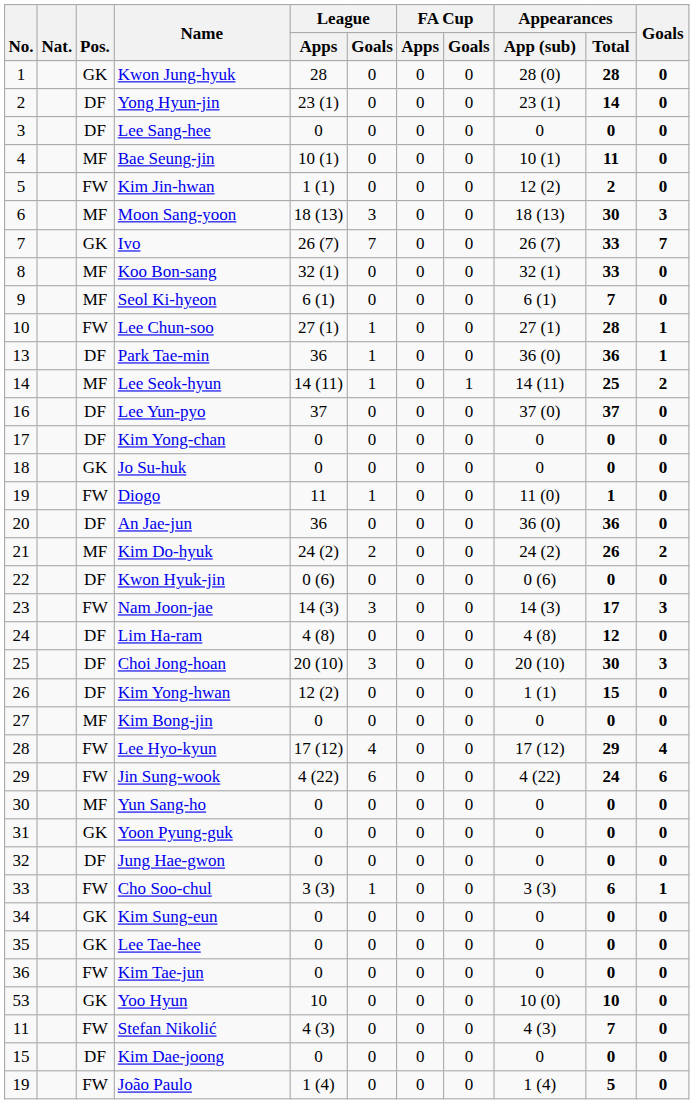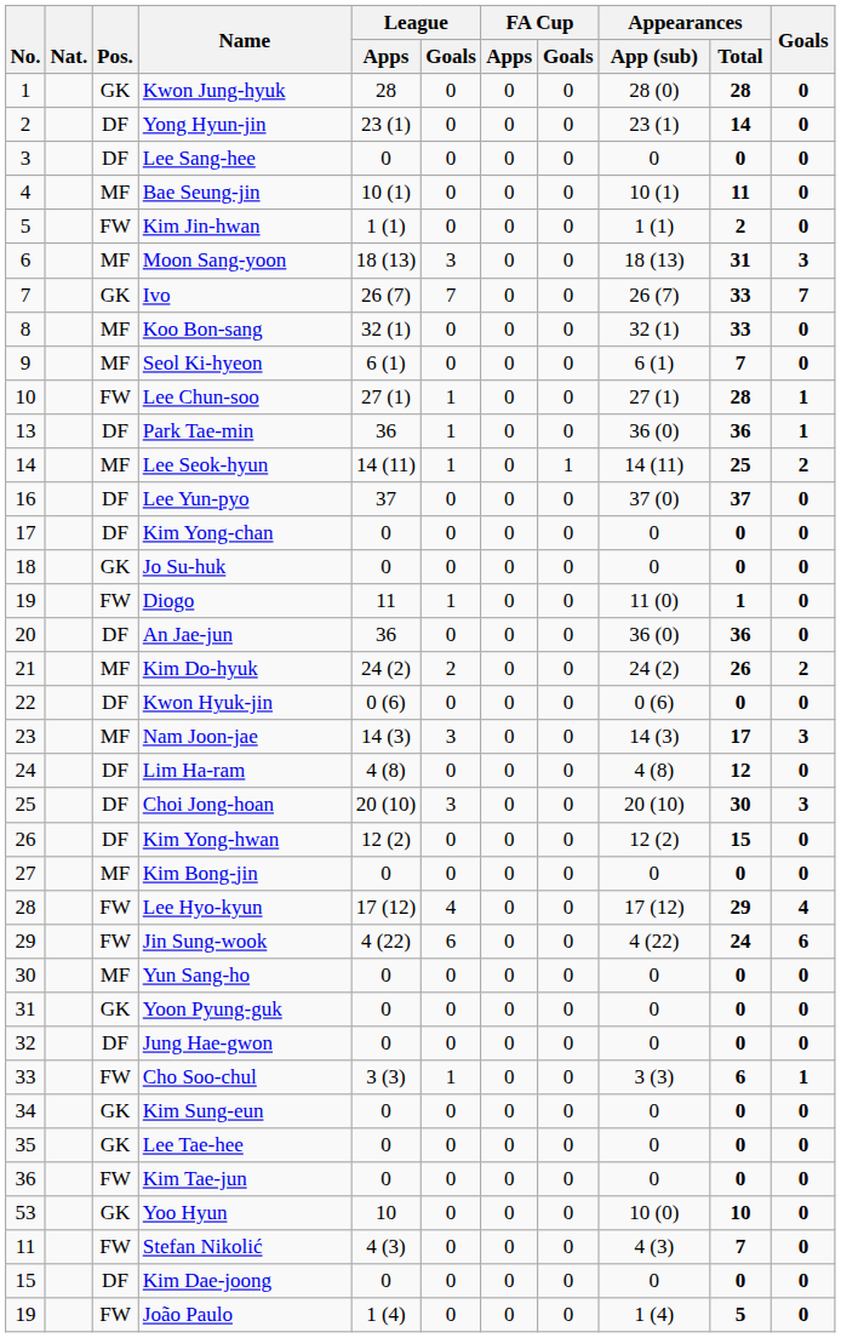 <table class="wikitable" style="font-size: 95%; text-align: center;">
 <tr>
 <th rowspan="2" valign="bottom">No.</th>
 <th rowspan="2" valign="bottom">Nat.</th>
 <th rowspan="2" valign="bottom">Pos.</th>
 <th rowspan="2" width="150">Name</th>
 <th colspan="2" width="80">League</th>
 <th colspan="2" width="80">FA Cup</th>
 <th colspan="2" width="120">Appearances</th>
 <th rowspan="2" width="40">Goals</th>
 </tr>
 <tr>
 <th>Apps</th>
 <th>Goals</th>
 <th>Apps</th>
 <th>Goals</th>
 <th>App (sub)</th>
 <th>Total</th>
 </tr>
 <tr>
 <td>1</td>
 <td></td>
 <td>GK</td>
 <td align="left"><a href='#'>Kwon Jung-hyuk</a></td>
 <td>28</td>
 <td>0</td>
 <td>0</td>
 <td>0</td>
 <td>28 (0)</td>
 <td><strong>28</strong></td>
 <td><strong>0</strong></td>
 </tr>
 <tr>
 <td>2</td>
 <td></td>
 <td>DF</td>
 <td align="left"><a href='#'>Yong Hyun-jin</a></td>
 <td>23 (1)</td>
 <td>0</td>
 <td>0</td>
 <td>0</td>
 <td>23 (1)</td>
 <td><strong>14</strong></td>
 <td><strong>0</strong></td>
 </tr>
 <tr>
 <td>3</td>
 <td></td>
 <td>DF</td>
 <td align="left"><a href='#'>Lee Sang-hee</a></td>
 <td>0</td>
 <td>0</td>
 <td>0</td>
 <td>0</td>
 <td>0</td>
 <td><strong>0</strong></td>
 <td><strong>0</strong></td>
 </tr>
 <tr>
 <td>4</td>
 <td></td>
 <td>MF</td>
 <td align="left"><a href='#'>Bae Seung-jin</a></td>
 <td>10 (1)</td>
 <td>0</td>
 <td>0</td>
 <td>0</td>
 <td>10 (1)</td>
 <td><strong>11</strong></td>
 <td><strong>0</strong></td>
 </tr>
 <tr>
 <td>5</td>
 <td></td>
 <td>FW</td>
 <td align="left"><a href='#'>Kim Jin-hwan</a></td>
 <td>1 (1)</td>
 <td>0</td>
 <td>0</td>
 <td>0</td>
-<td>12 (2)</td>
+<td>1 (1)</td>
 <td><strong>2</strong></td>
 <td><strong>0</strong></td>
 </tr>
 <tr>
 <td>6</td>
 <td></td>
 <td>MF</td>
 <td align="left"><a href='#'>Moon Sang-yoon</a></td>
 <td>18 (13)</td>
 <td>3</td>
 <td>0</td>
 <td>0</td>
 <td>18 (13)</td>
-<td><strong>30</strong></td>
+<td><strong>31</strong></td>
 <td><strong>3</strong></td>
 </tr>
 <tr>
 <td>7</td>
 <td></td>
 <td>GK</td>
 <td align="left"><a href='#'>Ivo</a></td>
 <td>26 (7)</td>
 <td>7</td>
 <td>0</td>
 <td>0</td>
 <td>26 (7)</td>
 <td><strong>33</strong></td>
 <td><strong>7</strong></td>
 </tr>
 <tr>
 <td>8</td>
 <td></td>
 <td>MF</td>
 <td align="left"><a href='#'>Koo Bon-sang</a></td>
 <td>32 (1)</td>
 <td>0</td>
 <td>0</td>
 <td>0</td>
 <td>32 (1)</td>
 <td><strong>33</strong></td>
 <td><strong>0</strong></td>
 </tr>
 <tr>
 <td>9</td>
 <td></td>
 <td>MF</td>
 <td align="left"><a href='#'>Seol Ki-hyeon</a></td>
 <td>6 (1)</td>
 <td>0</td>
 <td>0</td>
 <td>0</td>
 <td>6 (1)</td>
 <td><strong>7</strong></td>
 <td><strong>0</strong></td>
 </tr>
 <tr>
 <td>10</td>
 <td></td>
 <td>FW</td>
 <td align="left"><a href='#'>Lee Chun-soo</a></td>
 <td>27 (1)</td>
 <td>1</td>
 <td>0</td>
 <td>0</td>
 <td>27 (1)</td>
 <td><strong>28</strong></td>
 <td><strong>1</strong></td>
 </tr>
 <tr>
 <td>13</td>
 <td></td>
 <td>DF</td>
 <td align="left"><a href='#'>Park Tae-min</a></td>
 <td>36</td>
 <td>1</td>
 <td>0</td>
 <td>0</td>
 <td>36 (0)</td>
 <td><strong>36</strong></td>
 <td><strong>1</strong></td>
 </tr>
 <tr>
 <td>14</td>
 <td></td>
 <td>MF</td>
 <td align="left"><a href='#'>Lee Seok-hyun</a></td>
 <td>14 (11)</td>
 <td>1</td>
 <td>0</td>
 <td>1</td>
 <td>14 (11)</td>
 <td><strong>25</strong></td>
 <td><strong>2</strong></td>
 </tr>
 <tr>
 <td>16</td>
 <td></td>
 <td>DF</td>
 <td align="left"><a href='#'>Lee Yun-pyo</a></td>
 <td>37</td>
 <td>0</td>
 <td>0</td>
 <td>0</td>
 <td>37 (0)</td>
 <td><strong>37</strong></td>
 <td><strong>0</strong></td>
 </tr>
 <tr>
 <td>17</td>
 <td></td>
 <td>DF</td>
 <td align="left"><a href='#'>Kim Yong-chan</a></td>
 <td>0</td>
 <td>0</td>
 <td>0</td>
 <td>0</td>
 <td>0</td>
 <td><strong>0</strong></td>
 <td><strong>0</strong></td>
 </tr>
 <tr>
 <td>18</td>
 <td></td>
 <td>GK</td>
 <td align="left"><a href='#'>Jo Su-huk</a></td>
 <td>0</td>
 <td>0</td>
 <td>0</td>
 <td>0</td>
 <td>0</td>
 <td><strong>0</strong></td>
 <td><strong>0</strong></td>
 </tr>
 <tr>
 <td>19</td>
 <td></td>
 <td>FW</td>
 <td align="left"><a href='#'>Diogo</a></td>
 <td>11</td>
 <td>1</td>
 <td>0</td>
 <td>0</td>
 <td>11 (0)</td>
 <td><strong>1</strong></td>
 <td><strong>0</strong></td>
 </tr>
 <tr>
 <td>20</td>
 <td></td>
 <td>DF</td>
 <td align="left"><a href='#'>An Jae-jun</a></td>
 <td>36</td>
 <td>0</td>
 <td>0</td>
 <td>0</td>
 <td>36 (0)</td>
 <td><strong>36</strong></td>
 <td><strong>0</strong></td>
 </tr>
 <tr>
 <td>21</td>
 <td></td>
 <td>MF</td>
 <td align="left"><a href='#'>Kim Do-hyuk</a></td>
 <td>24 (2)</td>
 <td>2</td>
 <td>0</td>
 <td>0</td>
 <td>24 (2)</td>
 <td><strong>26</strong></td>
 <td><strong>2</strong></td>
 </tr>
 <tr>
 <td>22</td>
 <td></td>
 <td>DF</td>
 <td align="left"><a href='#'>Kwon Hyuk-jin</a></td>
 <td>0 (6)</td>
 <td>0</td>
 <td>0</td>
 <td>0</td>
 <td>0 (6)</td>
 <td><strong>0</strong></td>
 <td><strong>0</strong></td>
 </tr>
 <tr>
 <td>23</td>
 <td></td>
-<td>FW</td>
+<td>MF</td>
 <td align="left"><a href='#'>Nam Joon-jae</a></td>
 <td>14 (3)</td>
 <td>3</td>
 <td>0</td>
 <td>0</td>
 <td>14 (3)</td>
 <td><strong>17</strong></td>
 <td><strong>3</strong></td>
 </tr>
 <tr>
 <td>24</td>
 <td></td>
 <td>DF</td>
 <td align="left"><a href='#'>Lim Ha-ram</a></td>
 <td>4 (8)</td>
 <td>0</td>
 <td>0</td>
 <td>0</td>
 <td>4 (8)</td>
 <td><strong>12</strong></td>
 <td><strong>0</strong></td>
 </tr>
 <tr>
 <td>25</td>
 <td></td>
 <td>DF</td>
 <td align="left"><a href='#'>Choi Jong-hoan</a></td>
 <td>20 (10)</td>
 <td>3</td>
 <td>0</td>
 <td>0</td>
 <td>20 (10)</td>
 <td><strong>30</strong></td>
 <td><strong>3</strong></td>
 </tr>
 <tr>
 <td>26</td>
 <td></td>
 <td>DF</td>
 <td align="left"><a href='#'>Kim Yong-hwan</a></td>
 <td>12 (2)</td>
 <td>0</td>
 <td>0</td>
 <td>0</td>
-<td>1 (1)</td>
+<td>12 (2)</td>
 <td><strong>15</strong></td>
 <td><strong>0</strong></td>
 </tr>
 <tr>
 <td>27</td>
 <td></td>
 <td>MF</td>
 <td align="left"><a href='#'>Kim Bong-jin</a></td>
 <td>0</td>
 <td>0</td>
 <td>0</td>
 <td>0</td>
 <td>0</td>
 <td><strong>0</strong></td>
 <td><strong>0</strong></td>
 </tr>
 <tr>
 <td>28</td>
 <td></td>
 <td>FW</td>
 <td align="left"><a href='#'>Lee Hyo-kyun</a></td>
 <td>17 (12)</td>
 <td>4</td>
 <td>0</td>
 <td>0</td>
 <td>17 (12)</td>
 <td><strong>29</strong></td>
 <td><strong>4</strong></td>
 </tr>
 <tr>
 <td>29</td>
 <td></td>
 <td>FW</td>
 <td align="left"><a href='#'>Jin Sung-wook</a></td>
 <td>4 (22)</td>
 <td>6</td>
 <td>0</td>
 <td>0</td>
 <td>4 (22)</td>
 <td><strong>24</strong></td>
 <td><strong>6</strong></td>
 </tr>
 <tr>
 <td>30</td>
 <td></td>
 <td>MF</td>
 <td align="left"><a href='#'>Yun Sang-ho</a></td>
 <td>0</td>
 <td>0</td>
 <td>0</td>
 <td>0</td>
 <td>0</td>
 <td><strong>0</strong></td>
 <td><strong>0</strong></td>
 </tr>
 <tr>
 <td>31</td>
 <td></td>
 <td>GK</td>
 <td align="left"><a href='#'>Yoon Pyung-guk</a></td>
 <td>0</td>
 <td>0</td>
 <td>0</td>
 <td>0</td>
 <td>0</td>
 <td><strong>0</strong></td>
 <td><strong>0</strong></td>
 </tr>
 <tr>
 <td>32</td>
 <td></td>
 <td>DF</td>
 <td align="left"><a href='#'>Jung Hae-gwon</a></td>
 <td>0</td>
 <td>0</td>
 <td>0</td>
 <td>0</td>
 <td>0</td>
 <td><strong>0</strong></td>
 <td><strong>0</strong></td>
 </tr>
 <tr>
 <td>33</td>
 <td></td>
 <td>FW</td>
 <td align="left"><a href='#'>Cho Soo-chul</a></td>
 <td>3 (3)</td>
 <td>1</td>
 <td>0</td>
 <td>0</td>
 <td>3 (3)</td>
 <td><strong>6</strong></td>
 <td><strong>1</strong></td>
 </tr>
 <tr>
 <td>34</td>
 <td></td>
 <td>GK</td>
 <td align="left"><a href='#'>Kim Sung-eun</a></td>
 <td>0</td>
 <td>0</td>
 <td>0</td>
 <td>0</td>
 <td>0</td>
 <td><strong>0</strong></td>
 <td><strong>0</strong></td>
 </tr>
 <tr>
 <td>35</td>
 <td></td>
 <td>GK</td>
 <td align="left"><a href='#'>Lee Tae-hee</a></td>
 <td>0</td>
 <td>0</td>
 <td>0</td>
 <td>0</td>
 <td>0</td>
 <td><strong>0</strong></td>
 <td><strong>0</strong></td>
 </tr>
 <tr>
 <td>36</td>
 <td></td>
 <td>FW</td>
 <td align="left"><a href='#'>Kim Tae-jun</a></td>
 <td>0</td>
 <td>0</td>
 <td>0</td>
 <td>0</td>
 <td>0</td>
 <td><strong>0</strong></td>
 <td><strong>0</strong></td>
 </tr>
 <tr>
 <td>53</td>
 <td></td>
 <td>GK</td>
 <td align="left"><a href='#'>Yoo Hyun</a></td>
 <td>10</td>
 <td>0</td>
 <td>0</td>
 <td>0</td>
 <td>10 (0)</td>
 <td><strong>10</strong></td>
 <td><strong>0</strong></td>
 </tr>
 <tr>
 <td>11</td>
 <td></td>
 <td>FW</td>
 <td align="left"><a href='#'>Stefan Nikolić</a></td>
 <td>4 (3)</td>
 <td>0</td>
 <td>0</td>
 <td>0</td>
 <td>4 (3)</td>
 <td><strong>7</strong></td>
 <td><strong>0</strong></td>
 </tr>
 <tr>
 <td>15</td>
 <td></td>
 <td>DF</td>
 <td align="left"><a href='#'>Kim Dae-joong</a></td>
 <td>0</td>
 <td>0</td>
 <td>0</td>
 <td>0</td>
 <td>0</td>
 <td><strong>0</strong></td>
 <td><strong>0</strong></td>
 </tr>
 <tr>
 <td>19</td>
 <td></td>
 <td>FW</td>
 <td align="left"><a href='#'>João Paulo</a></td>
 <td>1 (4)</td>
 <td>0</td>
 <td>0</td>
 <td>0</td>
 <td>1 (4)</td>
 <td><strong>5</strong></td>
 <td><strong>0</strong></td>
 </tr>
 </table>
